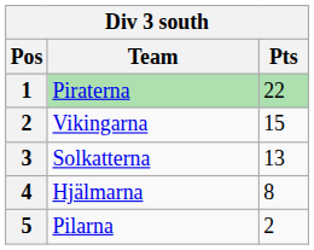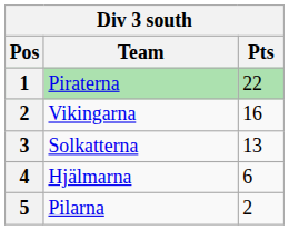 <table class="wikitable">
 <tr>
 <th colspan="3">Div 3 south</th>
 </tr>
 <tr>
 <th width=20>Pos</th>
 <th width=150>Team</th>
 <th width=30>Pts</th>
 </tr>
 <tr style="background:#ACE1AF;">
 <th>1</th>
 <td><a href='#'>Piraterna</a></td>
 <td>22</td>
 </tr>
 <tr>
 <th>2</th>
 <td><a href='#'>Vikingarna</a></td>
-<td>15</td>
+<td>16</td>
 </tr>
 <tr>
 <th>3</th>
 <td><a href='#'>Solkatterna</a></td>
 <td>13</td>
 </tr>
 <tr>
 <th>4</th>
 <td><a href='#'>Hjälmarna</a></td>
-<td>8</td>
+<td>6</td>
 </tr>
 <tr>
 <th>5</th>
 <td><a href='#'>Pilarna</a></td>
 <td>2</td>
 </tr>
 </table>
